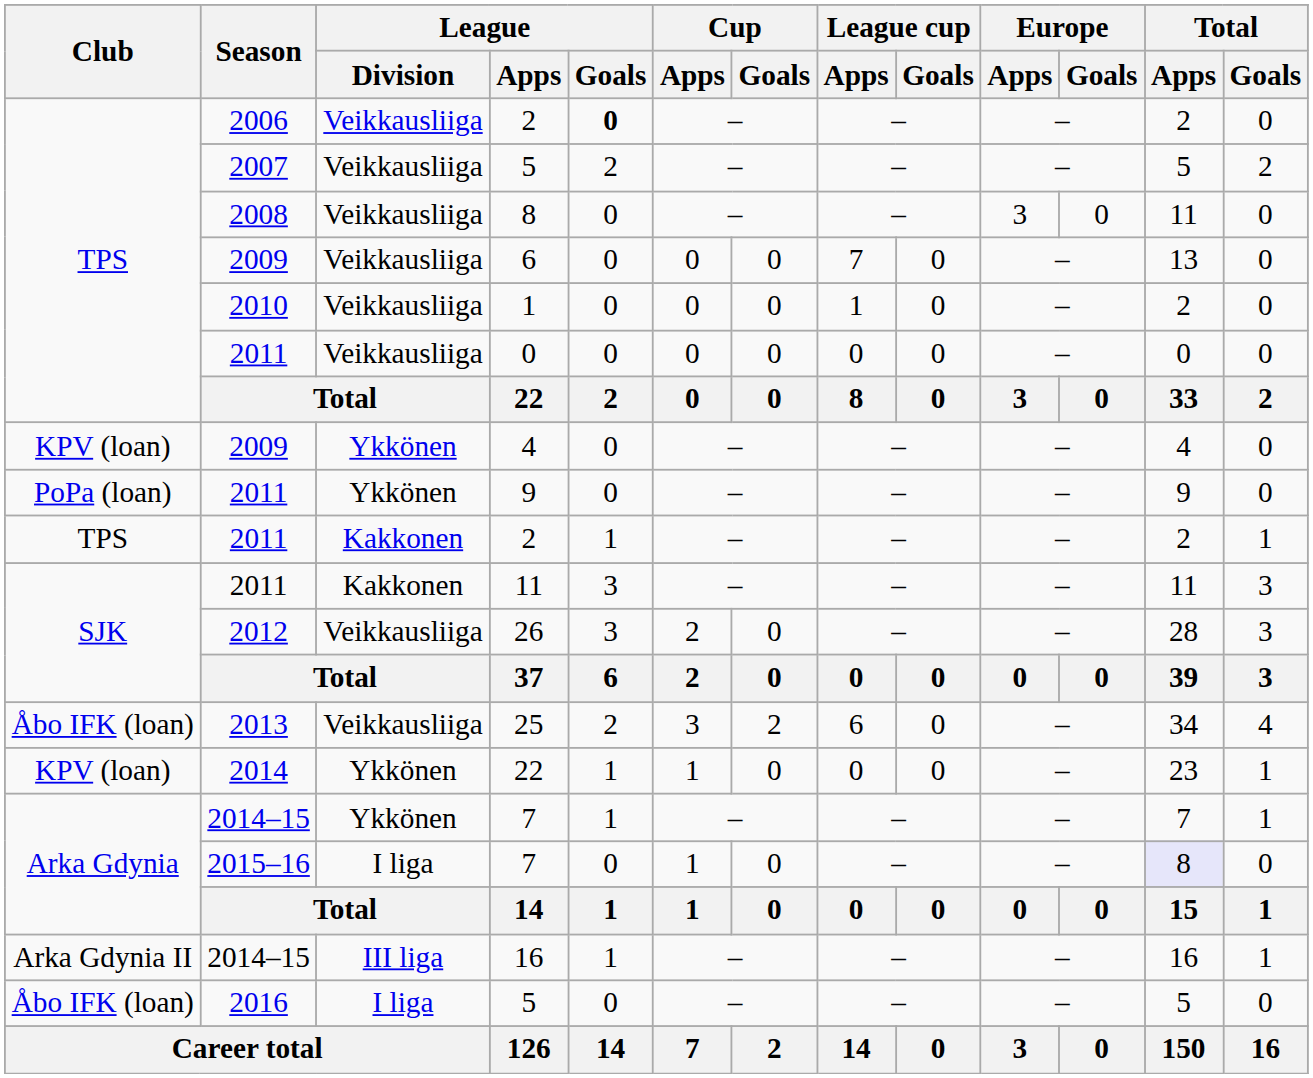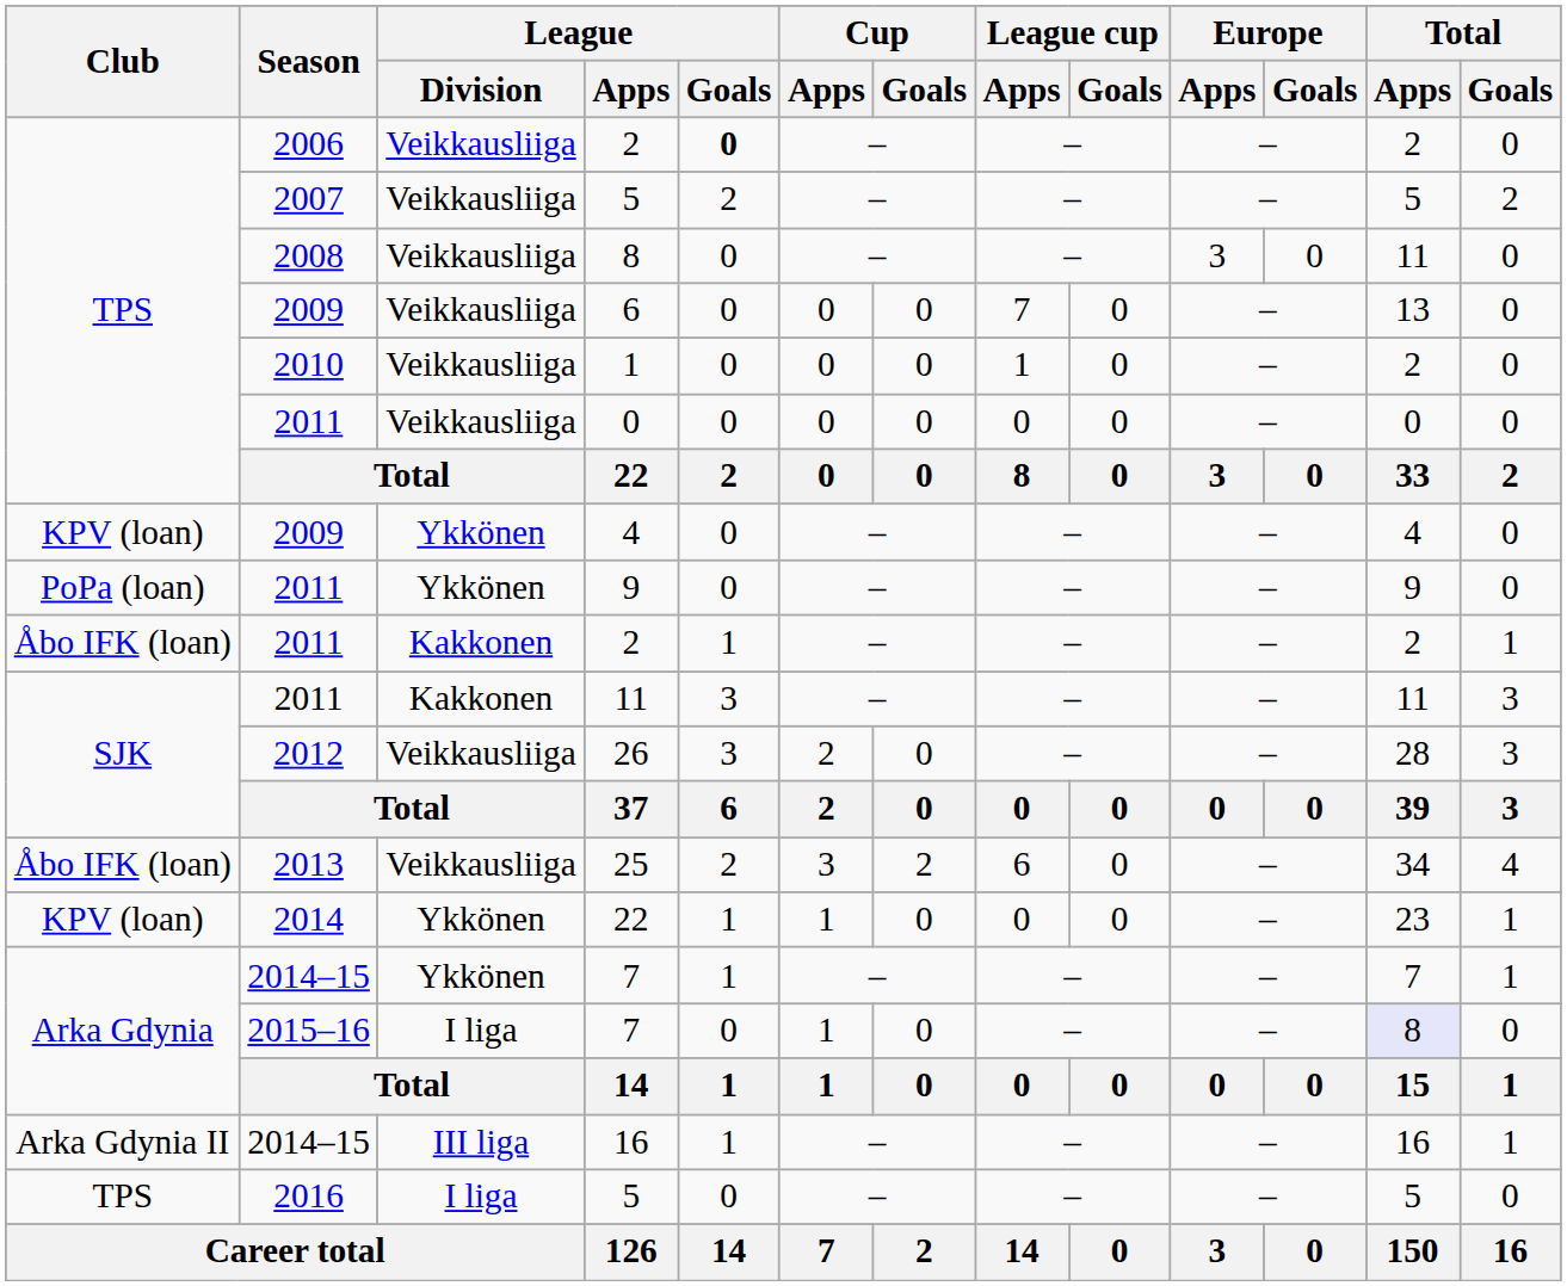 <table class="wikitable" style="text-align:center">
 <tr>
 <th rowspan="2">Club</th>
 <th rowspan="2">Season</th>
 <th colspan="3">League</th>
 <th colspan="2">Cup</th>
 <th colspan="2">League cup</th>
 <th colspan="2">Europe</th>
 <th colspan="2">Total</th>
 </tr>
 <tr>
 <th>Division</th>
 <th>Apps</th>
 <th>Goals</th>
 <th>Apps</th>
 <th>Goals</th>
 <th>Apps</th>
 <th>Goals</th>
 <th>Apps</th>
 <th>Goals</th>
 <th>Apps</th>
 <th>Goals</th>
 </tr>
 <tr>
 <td rowspan=7><a href='#'>TPS</a></td>
 <td><a href='#'>2006</a></td>
 <td><a href='#'>Veikkausliiga</a></td>
 <td>2</td>
 <td><strong>0</strong></td>
 <td colspan=2>–</td>
 <td colspan=2>–</td>
 <td colspan=2>–</td>
 <td>2</td>
 <td>0</td>
 </tr>
 <tr>
 <td><a href='#'>2007</a></td>
 <td>Veikkausliiga</td>
 <td>5</td>
 <td>2</td>
 <td colspan=2>–</td>
 <td colspan=2>–</td>
 <td colspan=2>–</td>
 <td>5</td>
 <td>2</td>
 </tr>
 <tr>
 <td><a href='#'>2008</a></td>
 <td>Veikkausliiga</td>
 <td>8</td>
 <td>0</td>
 <td colspan=2>–</td>
 <td colspan=2>–</td>
 <td>3</td>
 <td>0</td>
 <td>11</td>
 <td>0</td>
 </tr>
 <tr>
 <td><a href='#'>2009</a></td>
 <td>Veikkausliiga</td>
 <td>6</td>
 <td>0</td>
 <td>0</td>
 <td>0</td>
 <td>7</td>
 <td>0</td>
 <td colspan=2>–</td>
 <td>13</td>
 <td>0</td>
 </tr>
 <tr>
 <td><a href='#'>2010</a></td>
 <td>Veikkausliiga</td>
 <td>1</td>
 <td>0</td>
 <td>0</td>
 <td>0</td>
 <td>1</td>
 <td>0</td>
 <td colspan=2>–</td>
 <td>2</td>
 <td>0</td>
 </tr>
 <tr>
 <td><a href='#'>2011</a></td>
 <td>Veikkausliiga</td>
 <td>0</td>
 <td>0</td>
 <td>0</td>
 <td>0</td>
 <td>0</td>
 <td>0</td>
 <td colspan=2>–</td>
 <td>0</td>
 <td>0</td>
 </tr>
 <tr>
 <th colspan="2">Total</th>
 <th>22</th>
 <th>2</th>
 <th>0</th>
 <th>0</th>
 <th>8</th>
 <th>0</th>
 <th>3</th>
 <th>0</th>
 <th>33</th>
 <th>2</th>
 </tr>
 <tr>
 <td><a href='#'>KPV</a> (loan)</td>
 <td><a href='#'>2009</a></td>
 <td><a href='#'>Ykkönen</a></td>
 <td>4</td>
 <td>0</td>
 <td colspan=2>–</td>
 <td colspan=2>–</td>
 <td colspan=2>–</td>
 <td>4</td>
 <td>0</td>
 </tr>
 <tr>
 <td><a href='#'>PoPa</a> (loan)</td>
 <td><a href='#'>2011</a></td>
 <td>Ykkönen</td>
 <td>9</td>
 <td>0</td>
 <td colspan=2>–</td>
 <td colspan=2>–</td>
 <td colspan=2>–</td>
 <td>9</td>
 <td>0</td>
 </tr>
 <tr>
-<td>TPS</td>
+<td><a href='#'>Åbo IFK</a> (loan)</td>
 <td><a href='#'>2011</a></td>
 <td><a href='#'>Kakkonen</a></td>
 <td>2</td>
 <td>1</td>
 <td colspan=2>–</td>
 <td colspan=2>–</td>
 <td colspan=2>–</td>
 <td>2</td>
 <td>1</td>
 </tr>
 <tr>
 <td rowspan=3><a href='#'>SJK</a></td>
 <td>2011</td>
 <td>Kakkonen</td>
 <td>11</td>
 <td>3</td>
 <td colspan=2>–</td>
 <td colspan=2>–</td>
 <td colspan=2>–</td>
 <td>11</td>
 <td>3</td>
 </tr>
 <tr>
 <td><a href='#'>2012</a></td>
 <td>Veikkausliiga</td>
 <td>26</td>
 <td>3</td>
 <td>2</td>
 <td>0</td>
 <td colspan=2>–</td>
 <td colspan=2>–</td>
 <td>28</td>
 <td>3</td>
 </tr>
 <tr>
 <th colspan="2">Total</th>
 <th>37</th>
 <th>6</th>
 <th>2</th>
 <th>0</th>
 <th>0</th>
 <th>0</th>
 <th>0</th>
 <th>0</th>
 <th>39</th>
 <th>3</th>
 </tr>
 <tr>
 <td><a href='#'>Åbo IFK</a> (loan)</td>
 <td><a href='#'>2013</a></td>
 <td>Veikkausliiga</td>
 <td>25</td>
 <td>2</td>
 <td>3</td>
 <td>2</td>
 <td>6</td>
 <td>0</td>
 <td colspan=2>–</td>
 <td>34</td>
 <td>4</td>
 </tr>
 <tr>
 <td><a href='#'>KPV</a> (loan)</td>
 <td><a href='#'>2014</a></td>
 <td>Ykkönen</td>
 <td>22</td>
 <td>1</td>
 <td>1</td>
 <td>0</td>
 <td>0</td>
 <td>0</td>
 <td colspan=2>–</td>
 <td>23</td>
 <td>1</td>
 </tr>
 <tr>
 <td rowspan=3><a href='#'>Arka Gdynia</a></td>
 <td><a href='#'>2014–15</a></td>
 <td>Ykkönen</td>
 <td>7</td>
 <td>1</td>
 <td colspan=2>–</td>
 <td colspan=2>–</td>
 <td colspan=2>–</td>
 <td>7</td>
 <td>1</td>
 </tr>
 <tr>
 <td><a href='#'>2015–16</a></td>
 <td>I liga</td>
 <td>7</td>
 <td>0</td>
 <td>1</td>
 <td>0</td>
 <td colspan=2>–</td>
 <td colspan=2>–</td>
 <td style="background: lavender;">8</td>
 <td>0</td>
 </tr>
 <tr>
 <th colspan="2">Total</th>
 <th>14</th>
 <th>1</th>
 <th>1</th>
 <th>0</th>
 <th>0</th>
 <th>0</th>
 <th>0</th>
 <th>0</th>
 <th>15</th>
 <th>1</th>
 </tr>
 <tr>
 <td>Arka Gdynia II</td>
 <td>2014–15</td>
 <td><a href='#'>III liga</a></td>
 <td>16</td>
 <td>1</td>
 <td colspan=2>–</td>
 <td colspan=2>–</td>
 <td colspan=2>–</td>
 <td>16</td>
 <td>1</td>
 </tr>
 <tr>
-<td><a href='#'>Åbo IFK</a> (loan)</td>
+<td>TPS</td>
 <td><a href='#'>2016</a></td>
 <td><a href='#'>I liga</a></td>
 <td>5</td>
 <td>0</td>
 <td colspan=2>–</td>
 <td colspan=2>–</td>
 <td colspan=2>–</td>
 <td>5</td>
 <td>0</td>
 </tr>
 <tr>
 <th colspan="3">Career total</th>
 <th>126</th>
 <th>14</th>
 <th>7</th>
 <th>2</th>
 <th>14</th>
 <th>0</th>
 <th>3</th>
 <th>0</th>
 <th>150</th>
 <th>16</th>
 </tr>
 </table>
